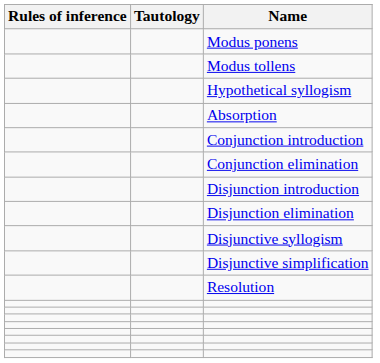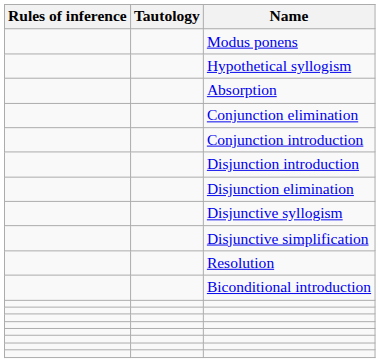 <table class="wikitable">
 <tr>
 <th>Rules of inference</th>
 <th>Tautology</th>
 <th>Name</th>
 </tr>
 <tr>
 <td></td>
 <td></td>
 <td><a href='#'>Modus ponens</a></td>
 </tr>
 <tr>
 <td></td>
 <td></td>
-<td><a href='#'>Modus tollens</a></td>
-</tr>
-<tr>
-<td></td>
-<td></td>
 <td><a href='#'>Hypothetical syllogism</a></td>
 </tr>
 <tr>
 <td></td>
 <td></td>
 <td><a href='#'>Absorption</a></td>
 </tr>
 <tr>
 <td></td>
 <td></td>
-<td><a href='#'>Conjunction introduction</a></td>
+<td><a href='#'>Conjunction elimination</a></td>
 </tr>
 <tr>
 <td></td>
 <td></td>
-<td><a href='#'>Conjunction elimination</a></td>
+<td><a href='#'>Conjunction introduction</a></td>
 </tr>
 <tr>
 <td></td>
 <td></td>
 <td><a href='#'>Disjunction introduction</a></td>
 </tr>
 <tr>
 <td></td>
 <td></td>
 <td><a href='#'>Disjunction elimination</a></td>
 </tr>
 <tr>
 <td></td>
 <td></td>
 <td><a href='#'>Disjunctive syllogism</a></td>
 </tr>
 <tr>
 <td></td>
 <td></td>
 <td><a href='#'>Disjunctive simplification</a></td>
 </tr>
 <tr>
 <td></td>
 <td></td>
 <td><a href='#'>Resolution</a></td>
+</tr>
+<tr>
+<td></td>
+<td></td>
+<td><a href='#'>Biconditional introduction</a></td>
 </tr>
 <tr>
 <td></td>
 <td></td>
 <td></td>
 </tr>
 <tr>
 <td></td>
 <td></td>
 <td></td>
 </tr>
 <tr>
 <td></td>
 <td></td>
 <td></td>
 </tr>
 <tr>
 <td></td>
 <td></td>
 <td></td>
 </tr>
 <tr>
 <td></td>
 <td></td>
 <td></td>
 </tr>
 <tr>
 <td></td>
 <td></td>
 <td></td>
 </tr>
 <tr>
 <td></td>
 <td></td>
 <td></td>
 </tr>
 <tr>
 <td></td>
 <td></td>
 <td></td>
 </tr>
 </table>
